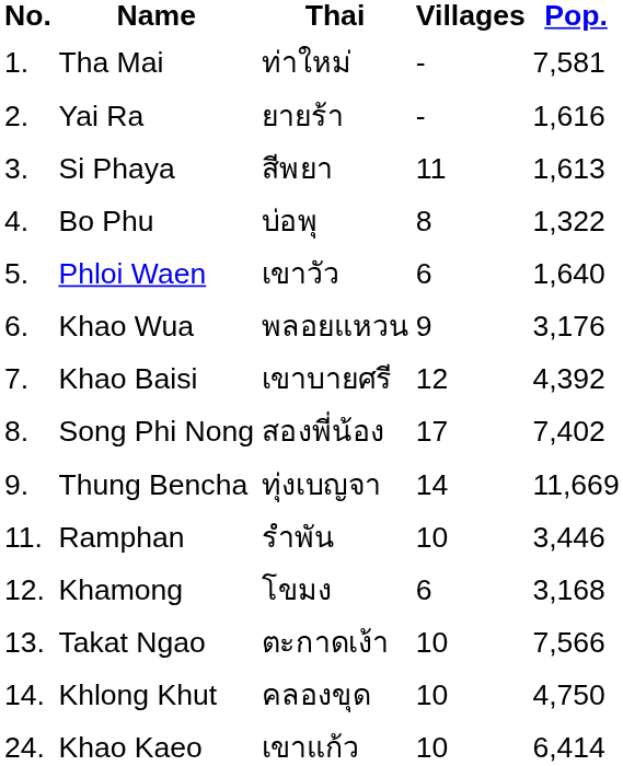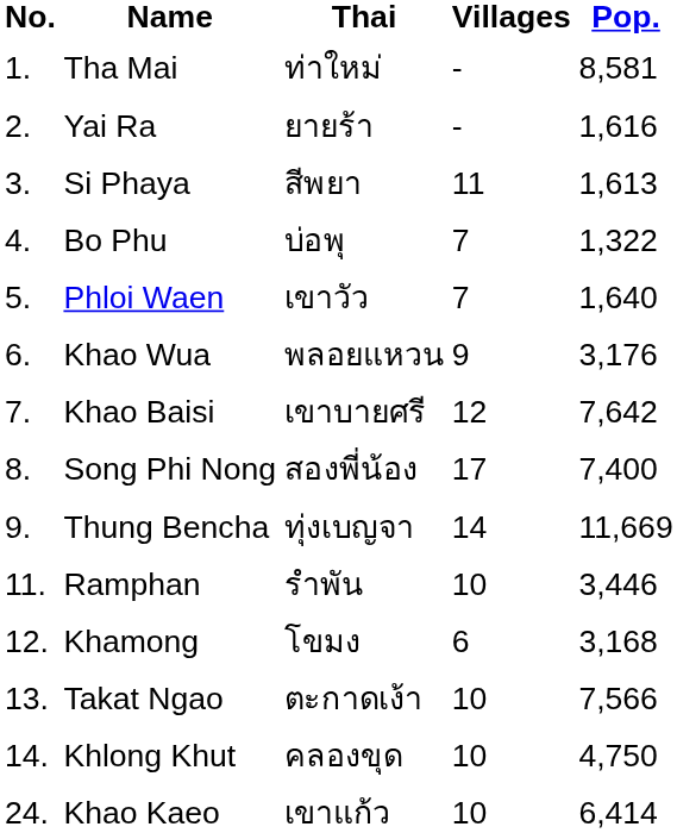 <table>
 <tr>
 <th>No.</th>
 <th>Name</th>
 <th>Thai</th>
 <th>Villages</th>
 <th><a href='#'>Pop.</a></th>
 </tr>
 <tr>
 <td>1.</td>
 <td>Tha Mai</td>
 <td>ท่าใหม่</td>
 <td>-</td>
-<td>7,581</td>
+<td>8,581</td>
 </tr>
 <tr>
 <td>2.</td>
 <td>Yai Ra</td>
 <td>ยายร้า</td>
 <td>-</td>
 <td>1,616</td>
 </tr>
 <tr>
 <td>3.</td>
 <td>Si Phaya</td>
 <td>สีพยา</td>
 <td>11</td>
 <td>1,613</td>
 </tr>
 <tr>
 <td>4.</td>
 <td>Bo Phu</td>
 <td>บ่อพุ</td>
-<td>8</td>
+<td>7</td>
 <td>1,322</td>
 </tr>
 <tr>
 <td>5.</td>
 <td><a href='#'>Phloi Waen</a></td>
 <td>เขาวัว</td>
-<td>6</td>
+<td>7</td>
 <td>1,640</td>
 </tr>
 <tr>
 <td>6.</td>
 <td>Khao Wua</td>
 <td>พลอยแหวน</td>
 <td>9</td>
 <td>3,176</td>
 </tr>
 <tr>
 <td>7.</td>
 <td>Khao Baisi</td>
 <td>เขาบายศรี</td>
 <td>12</td>
-<td>4,392</td>
+<td>7,642</td>
 </tr>
 <tr>
 <td>8.</td>
 <td>Song Phi Nong</td>
 <td>สองพี่น้อง</td>
 <td>17</td>
-<td>7,402</td>
+<td>7,400</td>
 </tr>
 <tr>
 <td>9.</td>
 <td>Thung Bencha</td>
 <td>ทุ่งเบญจา</td>
 <td>14</td>
 <td>11,669</td>
 </tr>
 <tr>
 <td>11.</td>
 <td>Ramphan</td>
 <td>รำพัน</td>
 <td>10</td>
 <td>3,446</td>
 </tr>
 <tr>
 <td>12.</td>
 <td>Khamong</td>
 <td>โขมง</td>
 <td>6</td>
 <td>3,168</td>
 </tr>
 <tr>
 <td>13.</td>
 <td>Takat Ngao</td>
 <td>ตะกาดเง้า</td>
 <td>10</td>
 <td>7,566</td>
 </tr>
 <tr>
 <td>14.</td>
 <td>Khlong Khut</td>
 <td>คลองขุด</td>
 <td>10</td>
 <td>4,750</td>
 </tr>
 <tr>
 <td>24.</td>
 <td>Khao Kaeo</td>
 <td>เขาแก้ว</td>
 <td>10</td>
 <td>6,414</td>
 </tr>
 </table>
